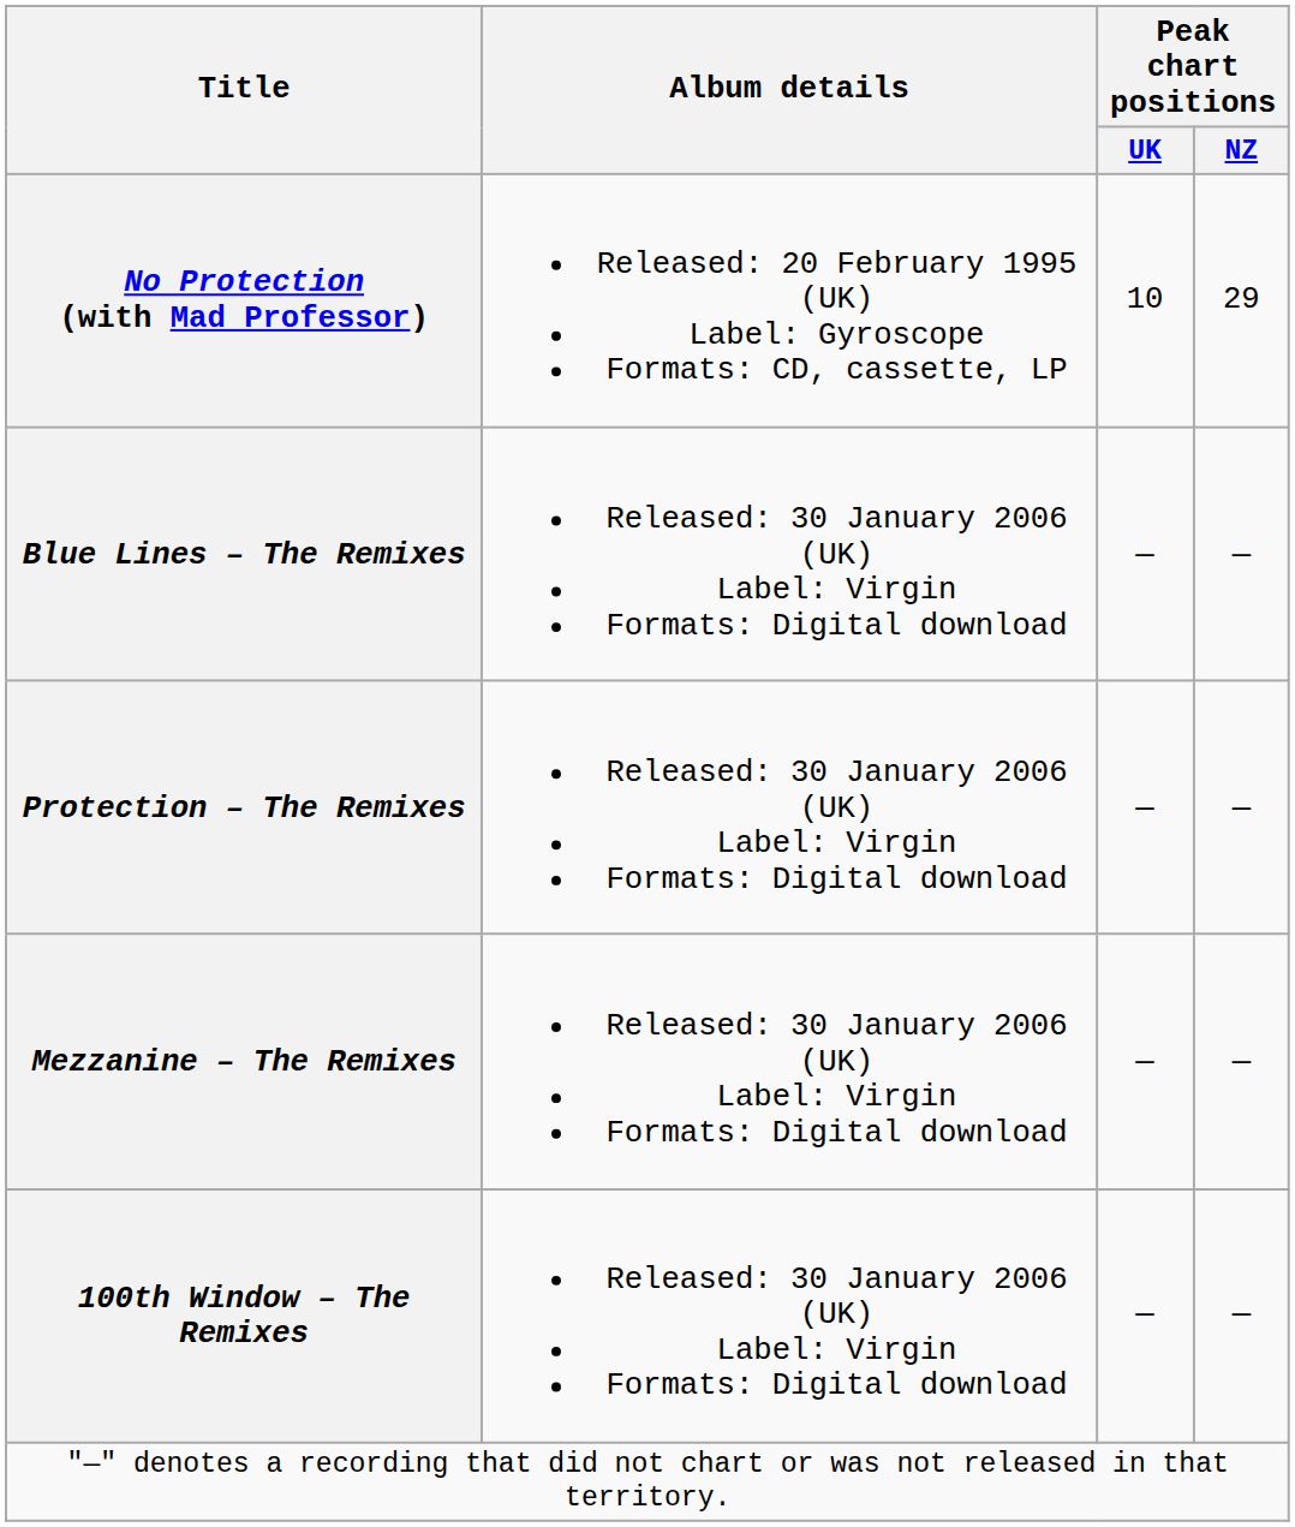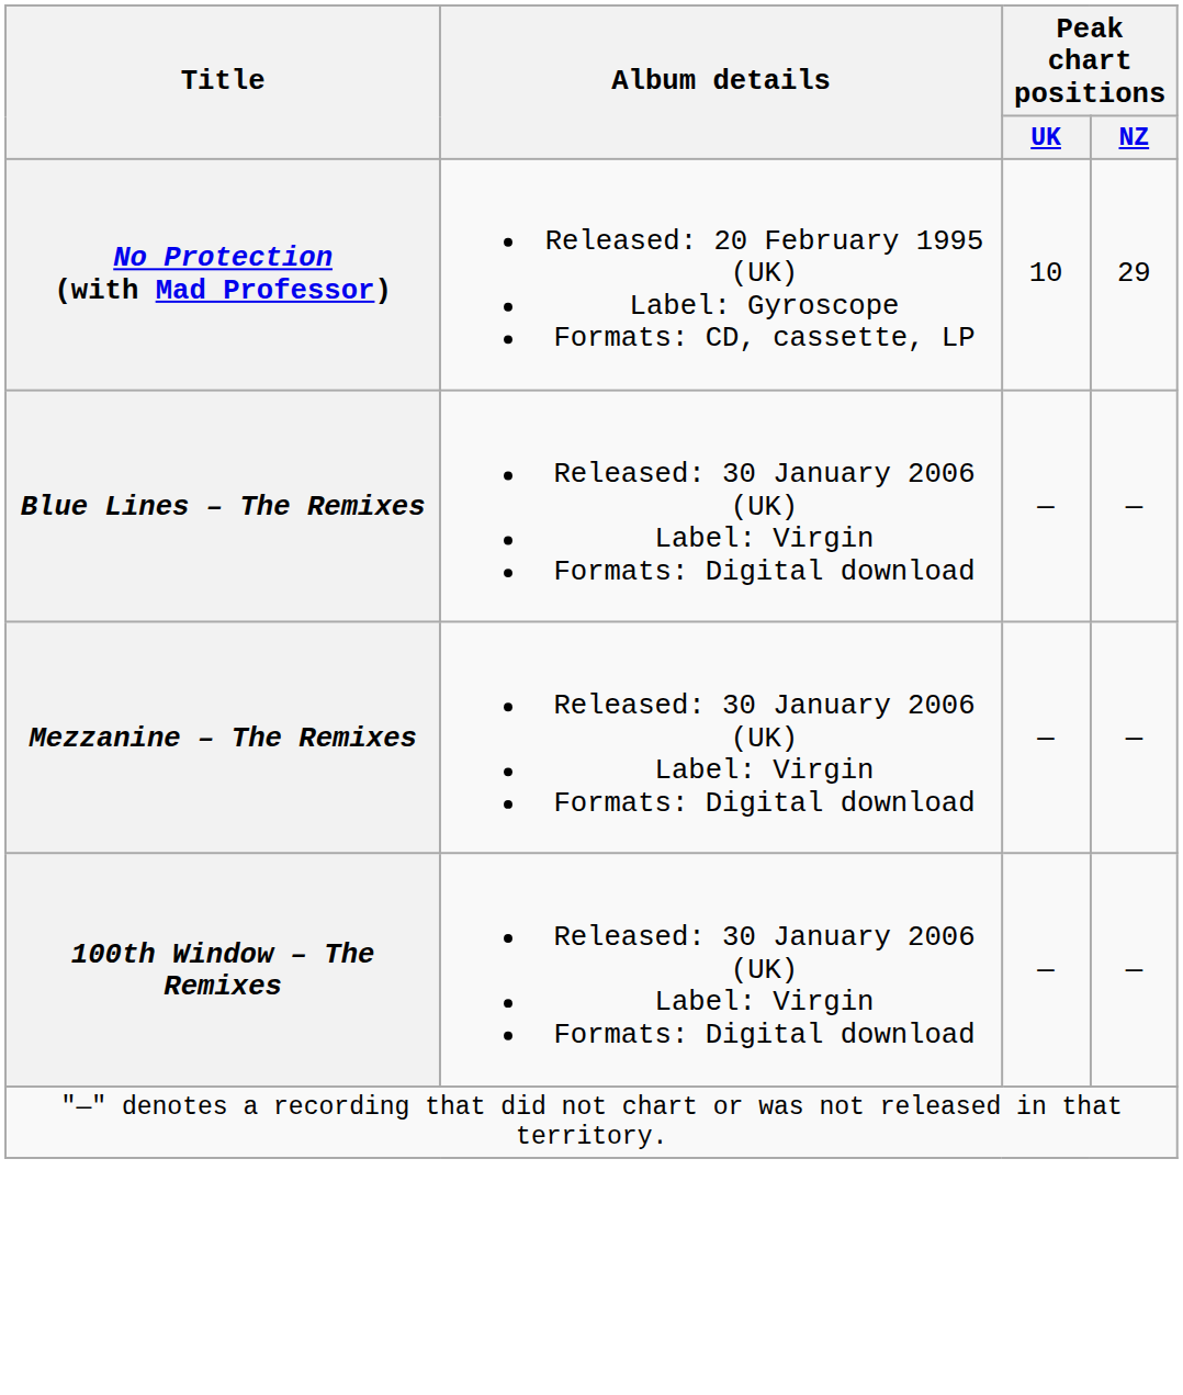 <table class="wikitable plainrowheaders" style="text-align:center;">
 <tr>
 <th scope="col" rowspan="2" style="width:15em;">Title</th>
 <th scope="col" rowspan="2" style="width:19.5em;">Album details</th>
 <th scope="col" colspan="2">Peak chart positions</th>
 </tr>
 <tr>
 <th scope="col" style="width:3em;font-size:90%;"><a href='#'>UK</a><br></th>
 <th scope="col" style="width:3em;font-size:90%;"><a href='#'>NZ</a><br></th>
 </tr>
 <tr>
 <th scope="row"><em><a href='#'>No Protection</a></em><br><span>(with <a href='#'>Mad Professor</a>)</span></th>
 <td><br><ul><li>Released: 20 February 1995 <span>(UK)</span></li><li>Label: Gyroscope</li><li>Formats: CD, cassette, LP</li></ul></td>
 <td>10</td>
 <td>29</td>
 </tr>
 <tr>
 <th scope="row"><em>Blue Lines – The Remixes</em></th>
 <td><br><ul><li>Released: 30 January 2006 <span>(UK)</span></li><li>Label: Virgin</li><li>Formats: Digital download</li></ul></td>
 <td>—</td>
 <td>—</td>
 </tr>
 <tr>
-<th scope="row"><em>Protection – The Remixes</em></th>
-<td><br><ul><li>Released: 30 January 2006 <span>(UK)</span></li><li>Label: Virgin</li><li>Formats: Digital download</li></ul></td>
-<td>—</td>
-<td>—</td>
-</tr>
-<tr>
 <th scope="row"><em>Mezzanine – The Remixes</em></th>
 <td><br><ul><li>Released: 30 January 2006 <span>(UK)</span></li><li>Label: Virgin</li><li>Formats: Digital download</li></ul></td>
 <td>—</td>
 <td>—</td>
 </tr>
 <tr>
 <th scope="row"><em>100th Window – The Remixes</em></th>
 <td><br><ul><li>Released: 30 January 2006 <span>(UK)</span></li><li>Label: Virgin</li><li>Formats: Digital download</li></ul></td>
 <td>—</td>
 <td>—</td>
 </tr>
 <tr>
 <td colspan="4" style="font-size:90%">"—" denotes a recording that did not chart or was not released in that territory.</td>
 </tr>
 </table>
